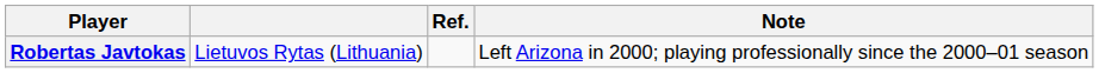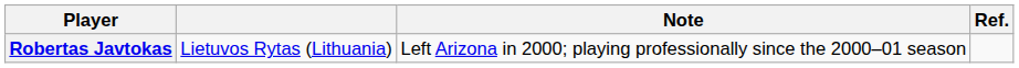 <table class="wikitable sortable plainrowheaders" style="text-align:left; font-size:95%">
 <tr>
 <th>Player</th>
 <th></th>
+<th class=unsortable>Note</th>
 <th class=unsortable>Ref.</th>
-<th class=unsortable>Note</th>
 </tr>
 <tr>
 <th scope="row"> <a href='#'>Robertas Javtokas</a></th>
 <td><a href='#'>Lietuvos Rytas</a> (<a href='#'>Lithuania</a>)</td>
+<td>Left <a href='#'>Arizona</a> in 2000; playing professionally since the 2000–01 season</td>
 <td align=center></td>
-<td>Left <a href='#'>Arizona</a> in 2000; playing professionally since the 2000–01 season</td>
 </tr>
 </table>
